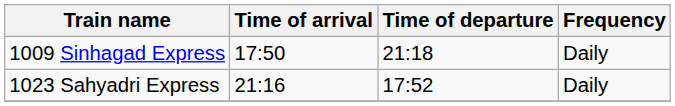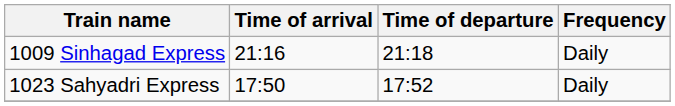 <table class="wikitable" border="1">
 <tr>
 <th>Train name</th>
 <th>Time of arrival</th>
 <th>Time of departure</th>
 <th>Frequency</th>
 </tr>
 <tr>
 <td>1009 <a href='#'>Sinhagad Express</a></td>
-<td>17:50</td>
+<td>21:16</td>
 <td>21:18</td>
 <td>Daily</td>
 </tr>
 <tr>
 <td>1023 Sahyadri Express</td>
-<td>21:16</td>
+<td>17:50</td>
 <td>17:52</td>
 <td>Daily</td>
 </tr>
 <tr>
 </tr>
 </table>
